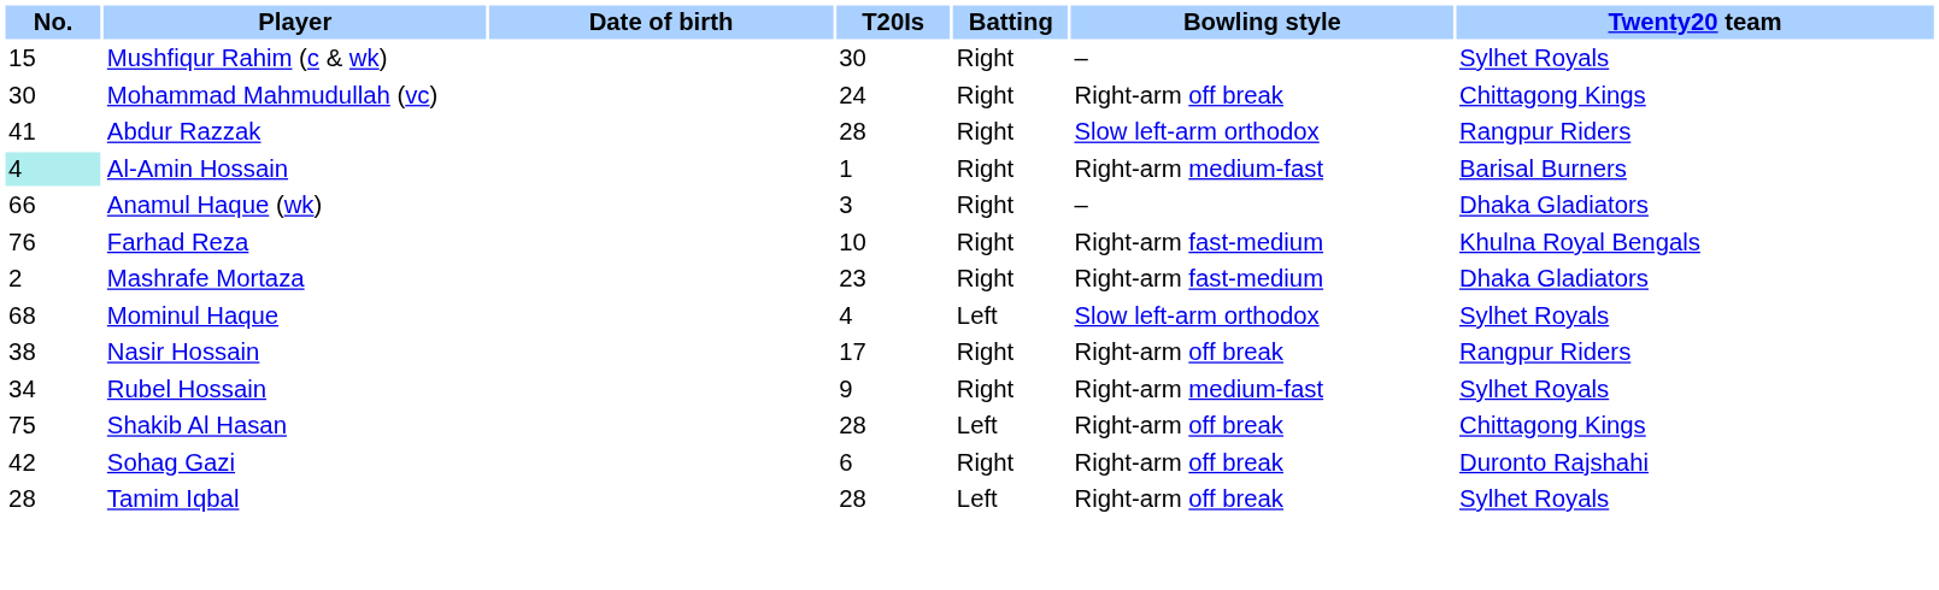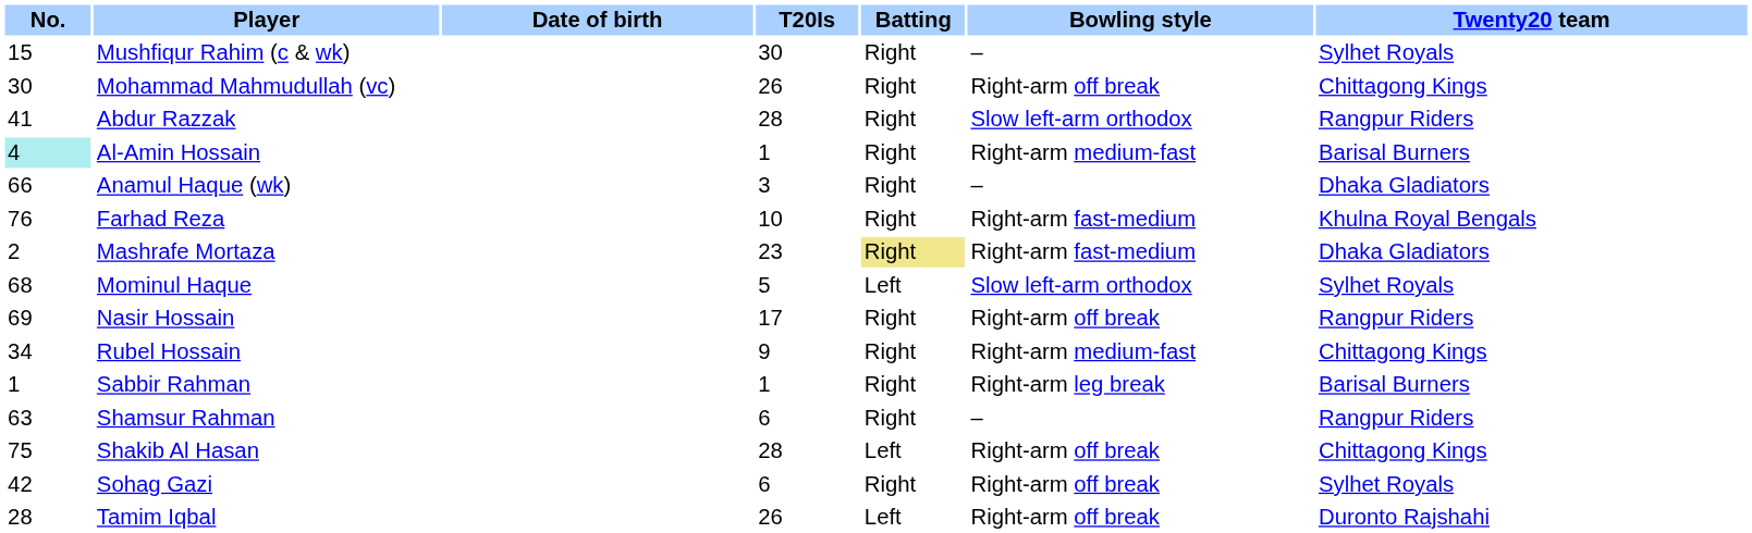 <table border="0" cellspacing="2" cellpadding="2" style="width:100%;">
 <tr style="background:#aad0ff;">
 <th scope="col" width="5%">No.</th>
 <th scope="col" width="20%">Player</th>
 <th scope="col" width="18%">Date of birth</th>
 <th scope="col" width="6%">T20Is</th>
 <th scope="col" width="6%">Batting</th>
 <th scope="col" width="20%">Bowling style</th>
 <th scope="col" width="25%"><a href='#'>Twenty20</a> team</th>
 </tr>
 <tr>
 <td>15</td>
 <td><a href='#'>Mushfiqur Rahim</a> (<a href='#'>c</a> & <a href='#'>wk</a>)</td>
 <td></td>
 <td>30</td>
 <td>Right</td>
 <td>–</td>
 <td> <a href='#'>Sylhet Royals</a></td>
 </tr>
 <tr>
 <td>30</td>
 <td><a href='#'>Mohammad Mahmudullah</a> (<a href='#'>vc</a>)</td>
 <td></td>
-<td>24</td>
+<td>26</td>
 <td>Right</td>
 <td>Right-arm <a href='#'>off break</a></td>
 <td> <a href='#'>Chittagong Kings</a></td>
 </tr>
 <tr>
 <td>41</td>
 <td><a href='#'>Abdur Razzak</a></td>
 <td></td>
 <td>28</td>
 <td>Right</td>
 <td><a href='#'>Slow left-arm orthodox</a></td>
 <td> <a href='#'>Rangpur Riders</a></td>
 </tr>
 <tr>
 <td style="background: paleturquoise;">4</td>
 <td><a href='#'>Al-Amin Hossain</a></td>
 <td></td>
 <td>1</td>
 <td>Right</td>
 <td>Right-arm <a href='#'>medium-fast</a></td>
 <td> <a href='#'>Barisal Burners</a></td>
 </tr>
 <tr>
 <td>66</td>
 <td><a href='#'>Anamul Haque</a> (<a href='#'>wk</a>)</td>
 <td></td>
 <td>3</td>
 <td>Right</td>
 <td>–</td>
 <td> <a href='#'>Dhaka Gladiators</a></td>
 </tr>
 <tr>
 <td>76</td>
 <td><a href='#'>Farhad Reza</a></td>
 <td></td>
 <td>10</td>
 <td>Right</td>
 <td>Right-arm <a href='#'>fast-medium</a></td>
 <td> <a href='#'>Khulna Royal Bengals</a></td>
 </tr>
 <tr>
 <td>2</td>
 <td><a href='#'>Mashrafe Mortaza</a></td>
 <td></td>
 <td>23</td>
-<td>Right</td>
+<td style="background: khaki;">Right</td>
 <td>Right-arm <a href='#'>fast-medium</a></td>
 <td> <a href='#'>Dhaka Gladiators</a></td>
 </tr>
 <tr>
 <td>68</td>
 <td><a href='#'>Mominul Haque</a></td>
 <td></td>
-<td>4</td>
+<td>5</td>
 <td>Left</td>
 <td><a href='#'>Slow left-arm orthodox</a></td>
 <td> <a href='#'>Sylhet Royals</a></td>
 </tr>
 <tr>
-<td>38</td>
+<td>69</td>
 <td><a href='#'>Nasir Hossain</a></td>
 <td></td>
 <td>17</td>
 <td>Right</td>
 <td>Right-arm <a href='#'>off break</a></td>
 <td> <a href='#'>Rangpur Riders</a></td>
 </tr>
 <tr>
 <td>34</td>
 <td><a href='#'>Rubel Hossain</a></td>
 <td></td>
 <td>9</td>
 <td>Right</td>
 <td>Right-arm <a href='#'>medium-fast</a></td>
-<td> <a href='#'>Sylhet Royals</a></td>
+<td> <a href='#'>Chittagong Kings</a></td>
+</tr>
+<tr>
+<td>1</td>
+<td><a href='#'>Sabbir Rahman</a></td>
+<td></td>
+<td>1</td>
+<td>Right</td>
+<td>Right-arm <a href='#'>leg break</a></td>
+<td> <a href='#'>Barisal Burners</a></td>
+</tr>
+<tr>
+<td>63</td>
+<td><a href='#'>Shamsur Rahman</a></td>
+<td></td>
+<td>6</td>
+<td>Right</td>
+<td>–</td>
+<td> <a href='#'>Rangpur Riders</a></td>
 </tr>
 <tr>
 <td>75</td>
 <td><a href='#'>Shakib Al Hasan</a></td>
 <td></td>
 <td>28</td>
 <td>Left</td>
 <td>Right-arm <a href='#'>off break</a></td>
 <td> <a href='#'>Chittagong Kings</a></td>
 </tr>
 <tr>
 <td>42</td>
 <td><a href='#'>Sohag Gazi</a></td>
 <td></td>
 <td>6</td>
 <td>Right</td>
 <td>Right-arm <a href='#'>off break</a></td>
-<td> <a href='#'>Duronto Rajshahi</a></td>
+<td> <a href='#'>Sylhet Royals</a></td>
 </tr>
 <tr>
 <td>28</td>
 <td><a href='#'>Tamim Iqbal</a></td>
 <td></td>
-<td>28</td>
+<td>26</td>
 <td>Left</td>
 <td>Right-arm <a href='#'>off break</a></td>
-<td> <a href='#'>Sylhet Royals</a></td>
+<td> <a href='#'>Duronto Rajshahi</a></td>
 </tr>
 </table>
